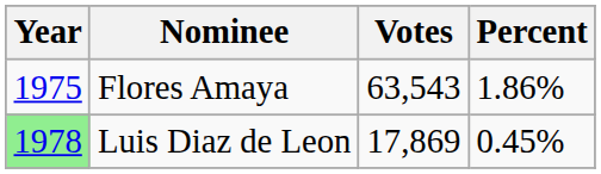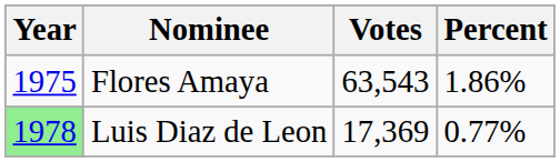 <table class="wikitable">
 <tr>
 <th>Year</th>
 <th>Nominee</th>
 <th>Votes</th>
 <th>Percent</th>
 </tr>
 <tr>
 <td><a href='#'>1975</a></td>
 <td>Flores Amaya</td>
 <td>63,543</td>
 <td>1.86%</td>
 </tr>
 <tr>
 <td style="background: lightgreen;"><a href='#'>1978</a></td>
 <td>Luis Diaz de Leon</td>
-<td>17,869</td>
-<td>0.45%</td>
+<td>17,369</td>
+<td>0.77%</td>
 </tr>
 </table>
